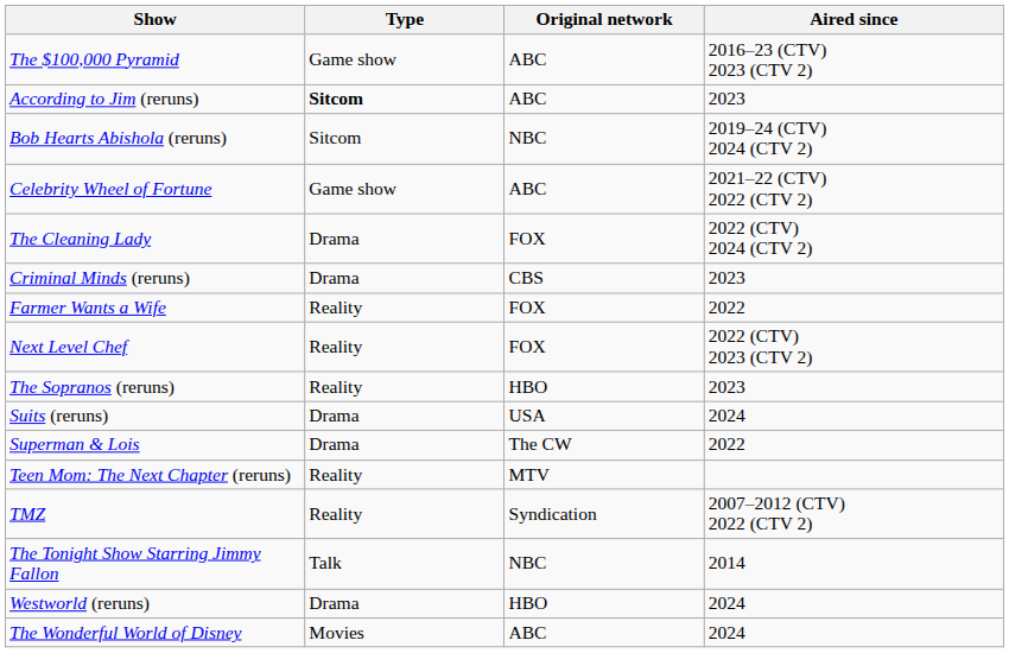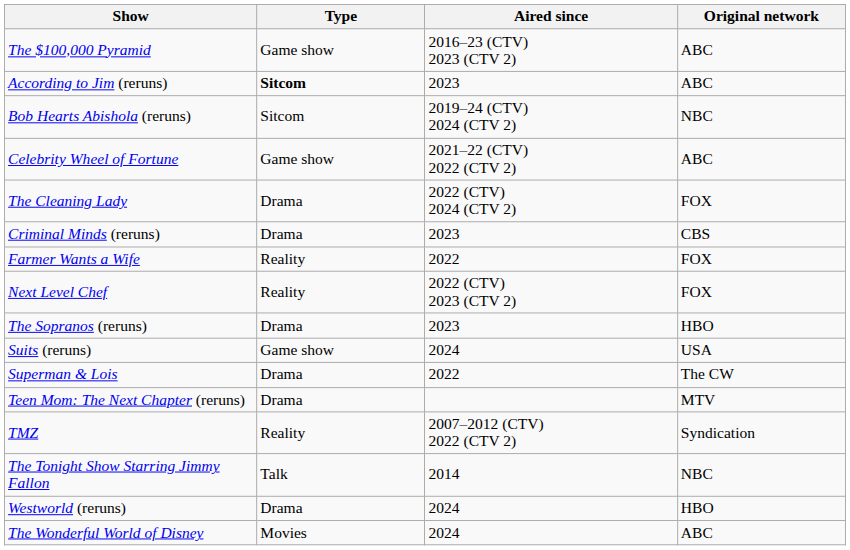 <table class="wikitable sortable">
 <tr>
 <th style="width:30%;">Show</th>
 <th style="width:20%;">Type</th>
+<th style="width:30%;">Aired since</th>
 <th style="width:20%;">Original network</th>
-<th style="width:30%;">Aired since</th>
 </tr>
 <tr>
 <td><em><a href='#'>The $100,000 Pyramid</a></em></td>
 <td>Game show</td>
+<td>2016–23 (CTV)<br>2023 (CTV 2)</td>
 <td>ABC</td>
-<td>2016–23 (CTV)<br>2023 (CTV 2)</td>
 </tr>
 <tr>
 <td><em><a href='#'>According to Jim</a></em> (reruns)</td>
 <td><strong>Sitcom</strong></td>
+<td>2023</td>
 <td>ABC</td>
-<td>2023</td>
 </tr>
 <tr>
 <td><em><a href='#'>Bob Hearts Abishola</a></em> (reruns)</td>
 <td>Sitcom</td>
+<td>2019–24 (CTV)<br>2024 (CTV 2)</td>
 <td>NBC</td>
-<td>2019–24 (CTV)<br>2024 (CTV 2)</td>
 </tr>
 <tr>
 <td><em><a href='#'>Celebrity Wheel of Fortune</a></em></td>
 <td>Game show</td>
+<td>2021–22 (CTV)<br>2022 (CTV 2)</td>
 <td>ABC</td>
-<td>2021–22 (CTV)<br>2022 (CTV 2)</td>
 </tr>
 <tr>
 <td><em><a href='#'>The Cleaning Lady</a></em></td>
 <td>Drama</td>
+<td>2022 (CTV)<br>2024 (CTV 2)</td>
 <td>FOX</td>
-<td>2022 (CTV)<br>2024 (CTV 2)</td>
 </tr>
 <tr>
 <td><em><a href='#'>Criminal Minds</a></em> (reruns)</td>
 <td>Drama</td>
+<td>2023</td>
 <td>CBS</td>
-<td>2023</td>
 </tr>
 <tr>
 <td><em><a href='#'>Farmer Wants a Wife</a></em></td>
 <td>Reality</td>
+<td>2022</td>
 <td>FOX</td>
-<td>2022</td>
 </tr>
 <tr>
 <td><em><a href='#'>Next Level Chef</a></em></td>
 <td>Reality</td>
+<td>2022 (CTV)<br>2023 (CTV 2)</td>
 <td>FOX</td>
-<td>2022 (CTV)<br>2023 (CTV 2)</td>
 </tr>
 <tr>
 <td><em><a href='#'>The Sopranos</a></em> (reruns)</td>
-<td>Reality</td>
+<td>Drama</td>
+<td>2023</td>
 <td>HBO</td>
-<td>2023</td>
 </tr>
 <tr>
 <td><em><a href='#'>Suits</a></em> (reruns)</td>
-<td>Drama</td>
+<td>Game show</td>
+<td>2024</td>
 <td>USA</td>
-<td>2024</td>
 </tr>
 <tr>
 <td><em><a href='#'>Superman & Lois</a></em></td>
 <td>Drama</td>
+<td>2022</td>
 <td>The CW</td>
-<td>2022</td>
 </tr>
 <tr>
 <td><em><a href='#'>Teen Mom: The Next Chapter</a></em> (reruns)</td>
-<td>Reality</td>
+<td>Drama</td>
+<td></td>
 <td>MTV</td>
-<td></td>
 </tr>
 <tr>
 <td><em><a href='#'>TMZ</a></em></td>
 <td>Reality</td>
+<td>2007–2012 (CTV)<br>2022 (CTV 2)</td>
 <td>Syndication</td>
-<td>2007–2012 (CTV)<br>2022 (CTV 2)</td>
 </tr>
 <tr>
 <td><em><a href='#'>The Tonight Show Starring Jimmy Fallon</a></em></td>
 <td>Talk</td>
+<td>2014</td>
 <td>NBC</td>
-<td>2014</td>
 </tr>
 <tr>
 <td><em><a href='#'>Westworld</a></em> (reruns)</td>
 <td>Drama</td>
+<td>2024</td>
 <td>HBO</td>
-<td>2024</td>
 </tr>
 <tr>
 <td><em><a href='#'>The Wonderful World of Disney</a></em></td>
 <td>Movies</td>
+<td>2024</td>
 <td>ABC</td>
-<td>2024</td>
 </tr>
 </table>
